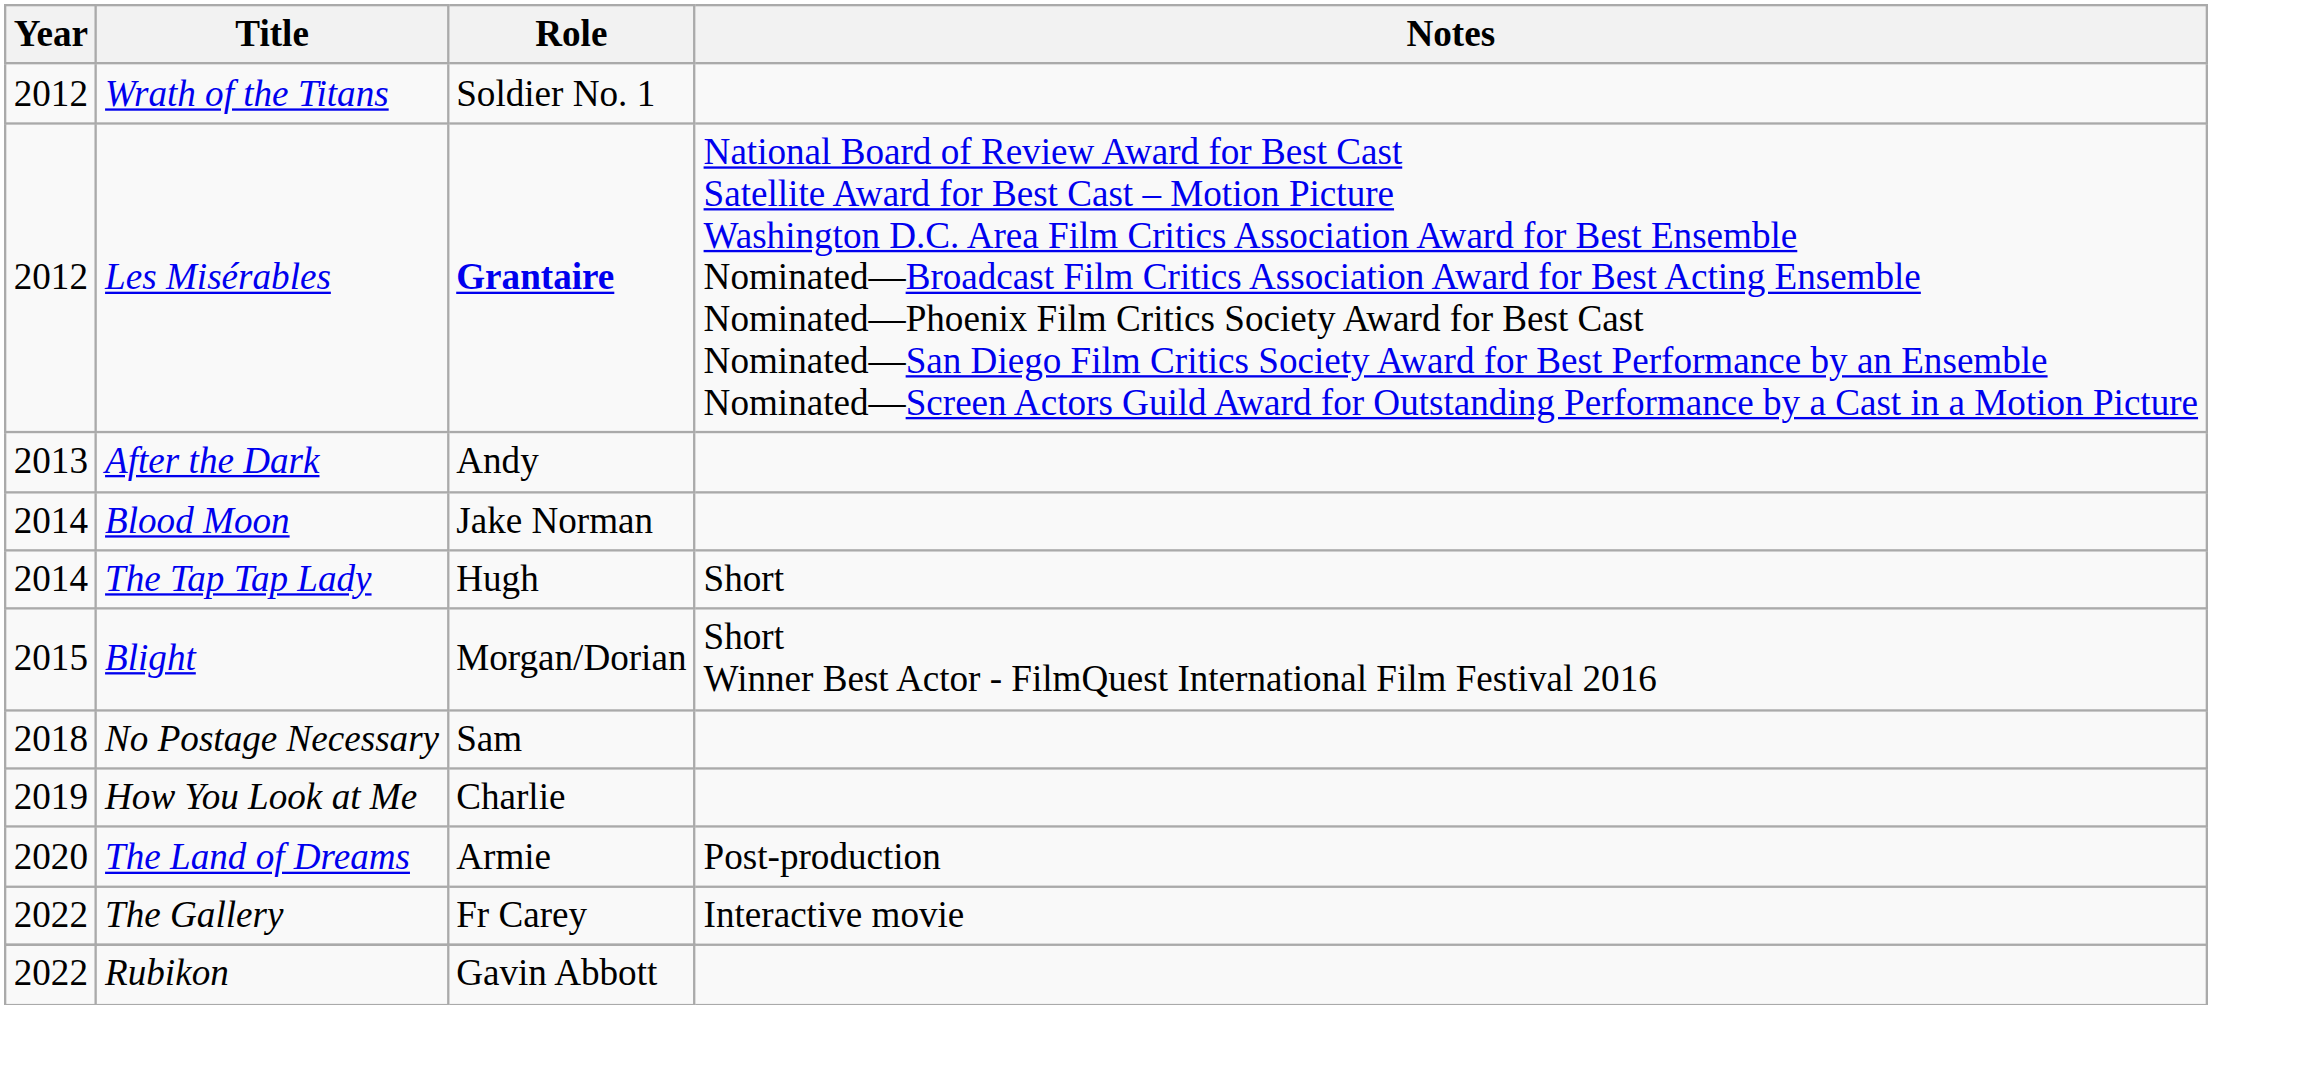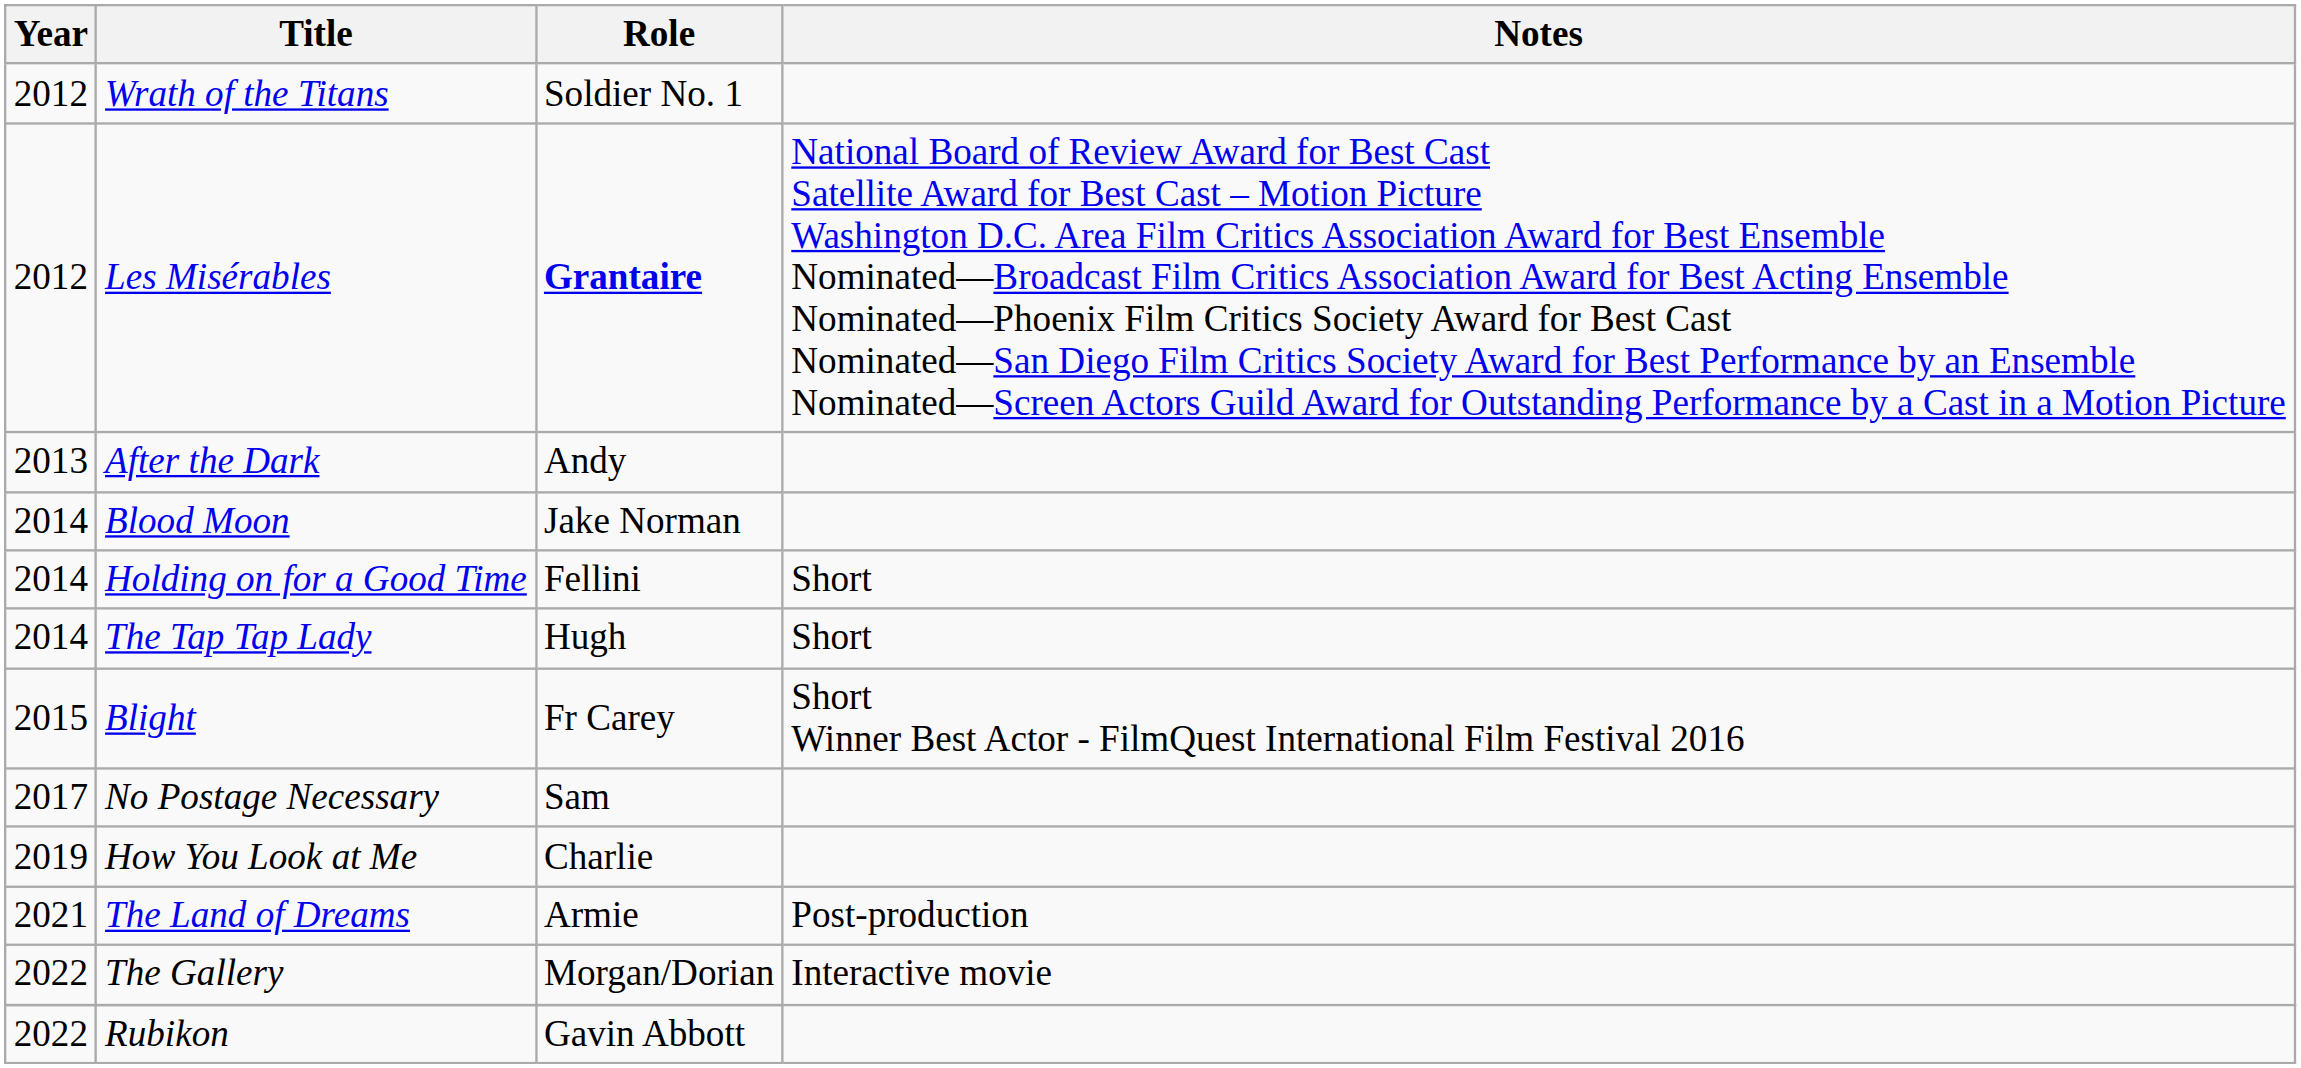 <table class="wikitable sortable">
 <tr>
 <th scope="col">Year</th>
 <th scope="col">Title</th>
 <th scope="col">Role</th>
 <th scope="col" class="unsortable">Notes</th>
 </tr>
 <tr>
 <td>2012</td>
 <td><em><a href='#'>Wrath of the Titans</a></em></td>
 <td>Soldier No. 1</td>
 <td></td>
 </tr>
 <tr>
 <td>2012</td>
 <td><em><a href='#'>Les Misérables</a></em></td>
 <td><strong><a href='#'>Grantaire</a></strong></td>
 <td><a href='#'>National Board of Review Award for Best Cast</a><br><a href='#'>Satellite Award for Best Cast – Motion Picture</a><br><a href='#'>Washington D.C. Area Film Critics Association Award for Best Ensemble</a><br>Nominated—<a href='#'>Broadcast Film Critics Association Award for Best Acting Ensemble</a><br>Nominated—Phoenix Film Critics Society Award for Best Cast<br>Nominated—<a href='#'>San Diego Film Critics Society Award for Best Performance by an Ensemble</a><br> Nominated—<a href='#'>Screen Actors Guild Award for Outstanding Performance by a Cast in a Motion Picture</a></td>
 </tr>
 <tr>
 <td>2013</td>
 <td><em><a href='#'>After the Dark</a></em></td>
 <td>Andy</td>
 <td></td>
 </tr>
 <tr>
 <td>2014</td>
 <td><em><a href='#'>Blood Moon</a></em></td>
 <td>Jake Norman</td>
 <td></td>
 </tr>
 <tr>
 <td>2014</td>
+<td><em><a href='#'>Holding on for a Good Time</a></em></td>
+<td>Fellini</td>
+<td>Short</td>
+</tr>
+<tr>
+<td>2014</td>
 <td><em><a href='#'>The Tap Tap Lady</a></em></td>
 <td>Hugh</td>
 <td>Short</td>
 </tr>
 <tr>
 <td>2015</td>
 <td><em><a href='#'>Blight</a></em></td>
-<td>Morgan/Dorian</td>
+<td>Fr Carey</td>
 <td>Short <br>Winner Best Actor - FilmQuest International Film Festival 2016</td>
 </tr>
 <tr>
-<td>2018</td>
+<td>2017</td>
 <td><em>No Postage Necessary</em></td>
 <td>Sam</td>
 <td></td>
 </tr>
 <tr>
 <td>2019</td>
 <td><em>How You Look at Me</em></td>
 <td>Charlie</td>
 <td></td>
 </tr>
 <tr>
-<td>2020</td>
+<td>2021</td>
 <td><em><a href='#'>The Land of Dreams</a></em></td>
 <td>Armie</td>
 <td>Post-production</td>
 </tr>
 <tr>
 <td>2022</td>
 <td><em>The Gallery</em></td>
-<td>Fr Carey</td>
+<td>Morgan/Dorian</td>
 <td>Interactive movie</td>
 </tr>
 <tr>
 </tr>
 <tr>
 <td>2022</td>
 <td><em>Rubikon</em></td>
 <td>Gavin Abbott</td>
 </tr>
 </table>
